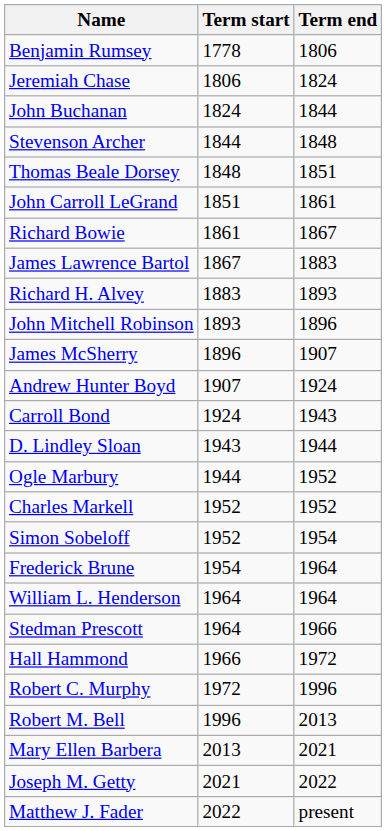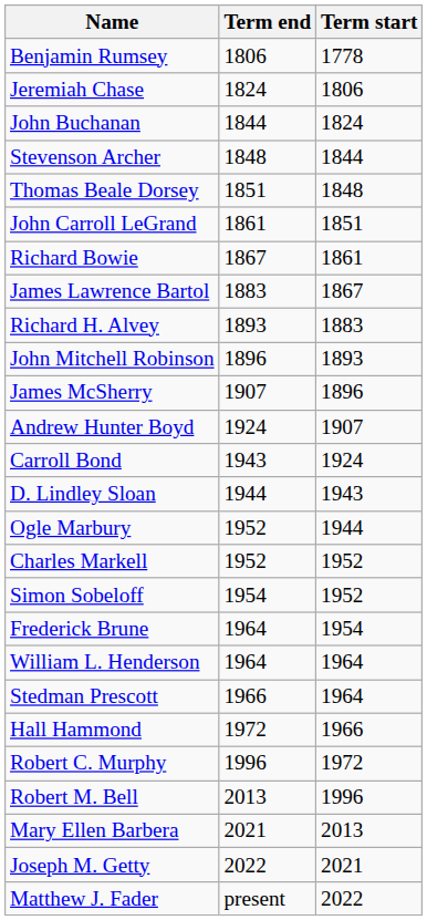 <table class="wikitable">
 <tr>
 <th>Name</th>
+<th>Term end</th>
 <th>Term start</th>
-<th>Term end</th>
 </tr>
 <tr>
 <td><a href='#'>Benjamin Rumsey</a></td>
+<td>1806</td>
 <td>1778</td>
+</tr>
+<tr>
+<td><a href='#'>Jeremiah Chase</a></td>
+<td>1824</td>
 <td>1806</td>
 </tr>
 <tr>
-<td><a href='#'>Jeremiah Chase</a></td>
-<td>1806</td>
+<td><a href='#'>John Buchanan</a></td>
+<td>1844</td>
 <td>1824</td>
 </tr>
 <tr>
-<td><a href='#'>John Buchanan</a></td>
-<td>1824</td>
+<td><a href='#'>Stevenson Archer</a></td>
+<td>1848</td>
 <td>1844</td>
 </tr>
 <tr>
-<td><a href='#'>Stevenson Archer</a></td>
-<td>1844</td>
+<td><a href='#'>Thomas Beale Dorsey</a></td>
+<td>1851</td>
 <td>1848</td>
 </tr>
 <tr>
-<td><a href='#'>Thomas Beale Dorsey</a></td>
-<td>1848</td>
+<td><a href='#'>John Carroll LeGrand</a></td>
+<td>1861</td>
 <td>1851</td>
 </tr>
 <tr>
-<td><a href='#'>John Carroll LeGrand</a></td>
-<td>1851</td>
+<td><a href='#'>Richard Bowie</a></td>
+<td>1867</td>
 <td>1861</td>
 </tr>
 <tr>
-<td><a href='#'>Richard Bowie</a></td>
-<td>1861</td>
+<td><a href='#'>James Lawrence Bartol</a></td>
+<td>1883</td>
 <td>1867</td>
 </tr>
 <tr>
-<td><a href='#'>James Lawrence Bartol</a></td>
-<td>1867</td>
+<td><a href='#'>Richard H. Alvey</a></td>
+<td>1893</td>
 <td>1883</td>
 </tr>
 <tr>
-<td><a href='#'>Richard H. Alvey</a></td>
-<td>1883</td>
+<td><a href='#'>John Mitchell Robinson</a></td>
+<td>1896</td>
 <td>1893</td>
 </tr>
 <tr>
-<td><a href='#'>John Mitchell Robinson</a></td>
-<td>1893</td>
+<td><a href='#'>James McSherry</a></td>
+<td>1907</td>
 <td>1896</td>
 </tr>
 <tr>
-<td><a href='#'>James McSherry</a></td>
-<td>1896</td>
+<td><a href='#'>Andrew Hunter Boyd</a></td>
+<td>1924</td>
 <td>1907</td>
 </tr>
 <tr>
-<td><a href='#'>Andrew Hunter Boyd</a></td>
-<td>1907</td>
+<td><a href='#'>Carroll Bond</a></td>
+<td>1943</td>
 <td>1924</td>
 </tr>
 <tr>
-<td><a href='#'>Carroll Bond</a></td>
-<td>1924</td>
+<td><a href='#'>D. Lindley Sloan</a></td>
+<td>1944</td>
 <td>1943</td>
 </tr>
 <tr>
-<td><a href='#'>D. Lindley Sloan</a></td>
-<td>1943</td>
+<td><a href='#'>Ogle Marbury</a></td>
+<td>1952</td>
 <td>1944</td>
-</tr>
-<tr>
-<td><a href='#'>Ogle Marbury</a></td>
-<td>1944</td>
-<td>1952</td>
 </tr>
 <tr>
 <td><a href='#'>Charles Markell</a></td>
 <td>1952</td>
 <td>1952</td>
 </tr>
 <tr>
 <td><a href='#'>Simon Sobeloff</a></td>
+<td>1954</td>
 <td>1952</td>
-<td>1954</td>
 </tr>
 <tr>
 <td><a href='#'>Frederick Brune</a></td>
+<td>1964</td>
 <td>1954</td>
-<td>1964</td>
 </tr>
 <tr>
 <td><a href='#'>William L. Henderson</a></td>
 <td>1964</td>
 <td>1964</td>
 </tr>
 <tr>
 <td><a href='#'>Stedman Prescott</a></td>
+<td>1966</td>
 <td>1964</td>
+</tr>
+<tr>
+<td><a href='#'>Hall Hammond</a></td>
+<td>1972</td>
 <td>1966</td>
 </tr>
 <tr>
-<td><a href='#'>Hall Hammond</a></td>
-<td>1966</td>
+<td><a href='#'>Robert C. Murphy</a></td>
+<td>1996</td>
 <td>1972</td>
 </tr>
 <tr>
-<td><a href='#'>Robert C. Murphy</a></td>
-<td>1972</td>
+<td><a href='#'>Robert M. Bell</a></td>
+<td>2013</td>
 <td>1996</td>
 </tr>
 <tr>
-<td><a href='#'>Robert M. Bell</a></td>
-<td>1996</td>
+<td><a href='#'>Mary Ellen Barbera</a></td>
+<td>2021</td>
 <td>2013</td>
 </tr>
 <tr>
-<td><a href='#'>Mary Ellen Barbera</a></td>
-<td>2013</td>
+<td><a href='#'>Joseph M. Getty</a></td>
+<td>2022</td>
 <td>2021</td>
 </tr>
 <tr>
-<td><a href='#'>Joseph M. Getty</a></td>
-<td>2021</td>
+<td><a href='#'>Matthew J. Fader</a></td>
+<td>present</td>
 <td>2022</td>
 </tr>
-<tr>
-<td><a href='#'>Matthew J. Fader</a></td>
-<td>2022</td>
-<td>present</td>
-</tr>
 </table>
